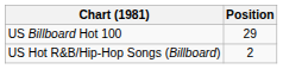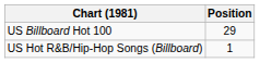 <table class="wikitable sortable">
 <tr>
 <th>Chart (1981)</th>
 <th>Position</th>
 </tr>
 <tr>
 <td>US <em>Billboard</em> Hot 100</td>
 <td style="text-align:center;">29</td>
 </tr>
 <tr>
 <td>US Hot R&B/Hip-Hop Songs (<em>Billboard</em>)</td>
-<td style="text-align:center;">2</td>
+<td style="text-align:center;">1</td>
 </tr>
 </table>
